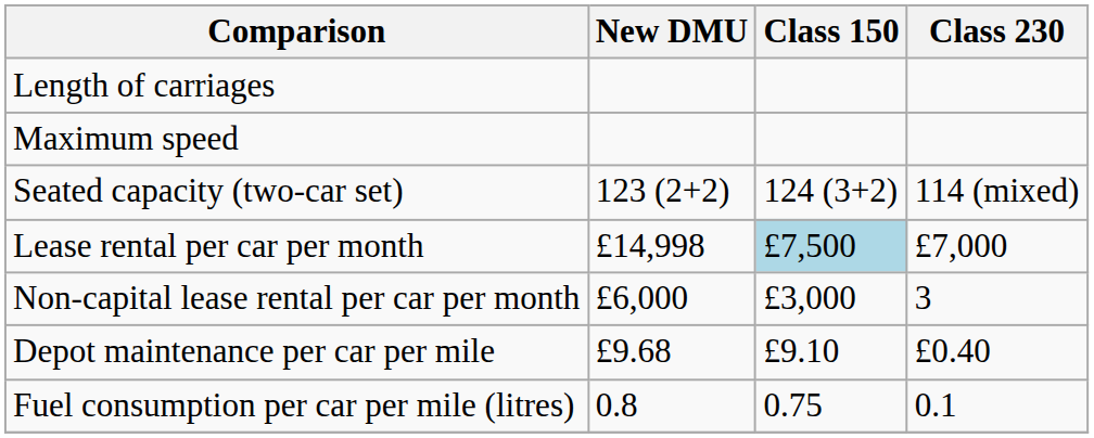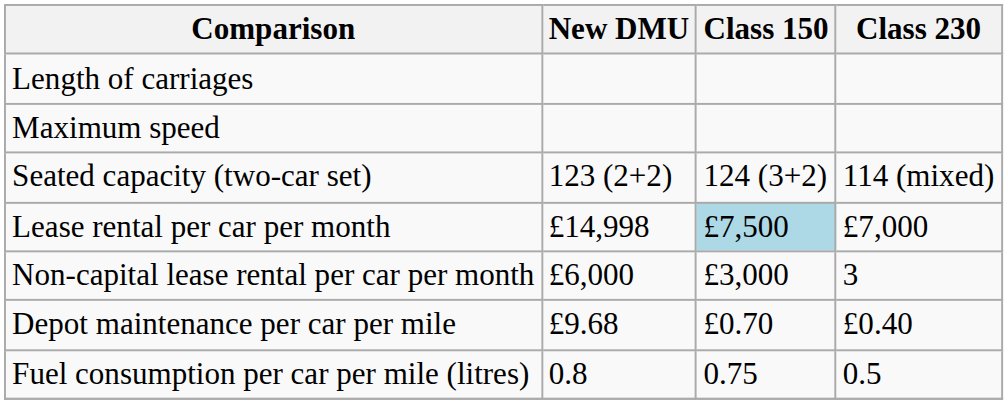 <table class="wikitable">
 <tr>
 <th>Comparison</th>
 <th>New DMU</th>
 <th>Class 150</th>
 <th>Class 230</th>
 </tr>
 <tr>
 <td>Length of carriages</td>
 <td></td>
 <td></td>
 <td></td>
 </tr>
 <tr>
 <td>Maximum speed</td>
 <td></td>
 <td></td>
 <td></td>
 </tr>
 <tr>
 <td>Seated capacity (two-car set)</td>
 <td>123 (2+2)</td>
 <td>124 (3+2)</td>
 <td>114 (mixed)</td>
 </tr>
 <tr>
 <td>Lease rental per car per month</td>
 <td>£14,998</td>
 <td style="background: lightblue;">£7,500</td>
 <td>£7,000</td>
 </tr>
 <tr>
 <td>Non-capital lease rental per car per month</td>
 <td>£6,000</td>
 <td>£3,000</td>
 <td>3</td>
 </tr>
 <tr>
 <td>Depot maintenance per car per mile</td>
 <td>£9.68</td>
-<td>£9.10</td>
+<td>£0.70</td>
 <td>£0.40</td>
 </tr>
 <tr>
 <td>Fuel consumption per car per mile (litres)</td>
 <td>0.8</td>
 <td>0.75</td>
-<td>0.1</td>
+<td>0.5</td>
 </tr>
 <tr>
 </tr>
 </table>
